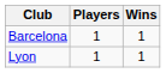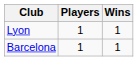 <table class="wikitable">
 <tr>
 <th>Club</th>
 <th>Players</th>
 <th>Wins</th>
 </tr>
 <tr>
+<td> <a href='#'>Lyon</a></td>
+<td align=center>1</td>
+<td align=center>1</td>
+</tr>
+<tr>
 <td> <a href='#'>Barcelona</a></td>
 <td align=center>1</td>
 <td align=center>1</td>
 </tr>
-<tr>
-<td> <a href='#'>Lyon</a></td>
-<td align=center>1</td>
-<td align=center>1</td>
-</tr>
 </table>
